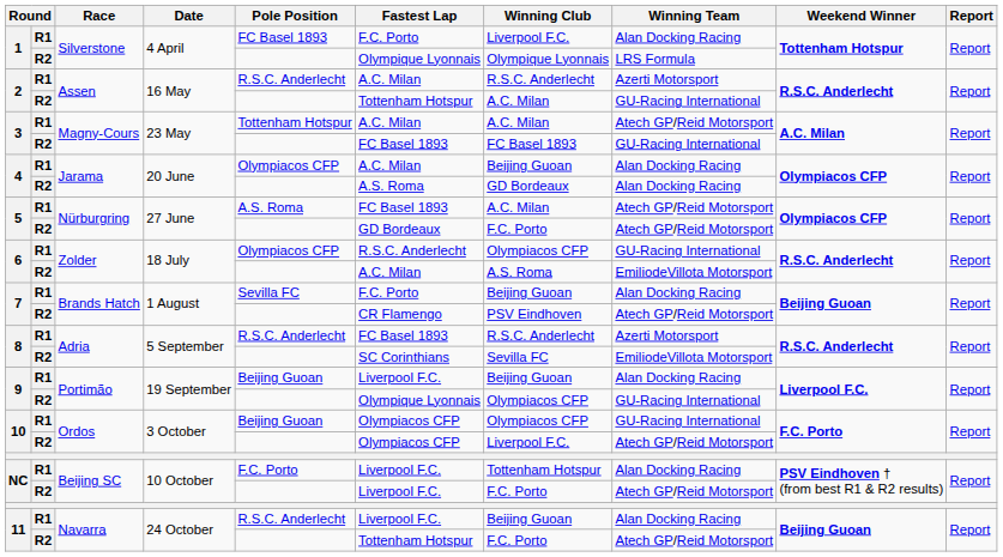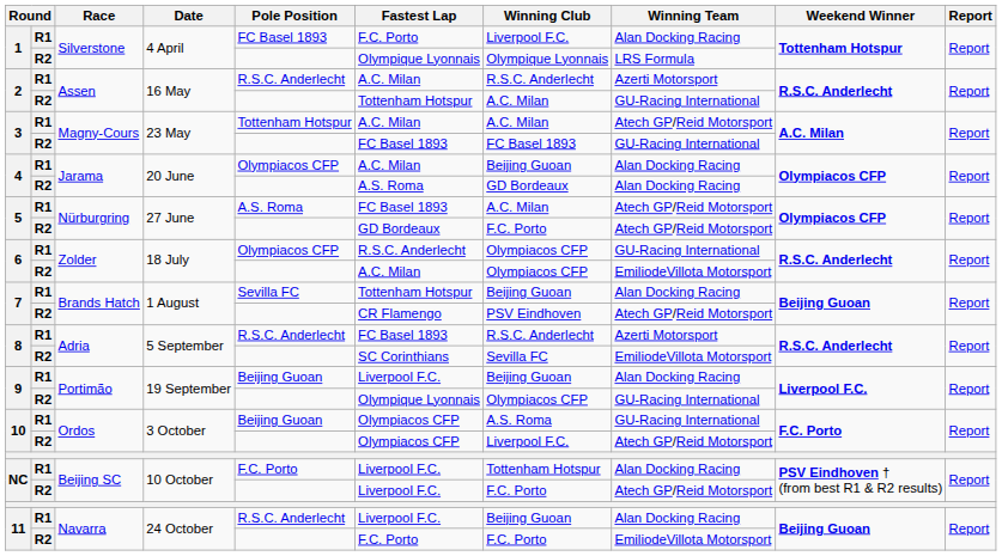 <table class="wikitable" style="font-size: 85%;">
 <tr>
 <th colspan=2>Round</th>
 <th>Race</th>
 <th>Date</th>
 <th>Pole Position</th>
 <th>Fastest Lap</th>
 <th>Winning Club</th>
 <th>Winning Team</th>
 <th>Weekend Winner</th>
 <th>Report</th>
 </tr>
 <tr>
 <th rowspan=2>1</th>
 <th>R1</th>
 <td rowspan=2> <a href='#'>Silverstone</a></td>
 <td rowspan=2>4 April</td>
 <td> <a href='#'>FC Basel 1893</a></td>
 <td> <a href='#'>F.C. Porto</a></td>
 <td> <a href='#'>Liverpool F.C.</a></td>
 <td> <a href='#'>Alan Docking Racing</a></td>
 <td rowspan=2> <strong><a href='#'>Tottenham Hotspur</a></strong></td>
 <td rowspan=2><a href='#'>Report</a></td>
 </tr>
 <tr>
 <th>R2</th>
 <td></td>
 <td> <a href='#'>Olympique Lyonnais</a></td>
 <td> <a href='#'>Olympique Lyonnais</a></td>
 <td> <a href='#'>LRS Formula</a></td>
 </tr>
 <tr>
 <th rowspan=2>2</th>
 <th>R1</th>
 <td rowspan=2> <a href='#'>Assen</a></td>
 <td rowspan=2>16 May</td>
 <td> <a href='#'>R.S.C. Anderlecht</a></td>
 <td> <a href='#'>A.C. Milan</a></td>
 <td> <a href='#'>R.S.C. Anderlecht</a></td>
 <td> <a href='#'>Azerti Motorsport</a></td>
 <td rowspan=2> <strong><a href='#'>R.S.C. Anderlecht</a></strong></td>
 <td rowspan=2><a href='#'>Report</a></td>
 </tr>
 <tr>
 <th>R2</th>
 <td></td>
 <td> <a href='#'>Tottenham Hotspur</a></td>
 <td> <a href='#'>A.C. Milan</a></td>
 <td> <a href='#'>GU-Racing International</a></td>
 </tr>
 <tr>
 <th rowspan=2>3</th>
 <th>R1</th>
 <td rowspan=2> <a href='#'>Magny-Cours</a></td>
 <td rowspan=2>23 May</td>
 <td> <a href='#'>Tottenham Hotspur</a></td>
 <td> <a href='#'>A.C. Milan</a></td>
 <td> <a href='#'>A.C. Milan</a></td>
 <td> <a href='#'>Atech GP</a>/<a href='#'>Reid Motorsport</a></td>
 <td rowspan=2> <strong><a href='#'>A.C. Milan</a></strong></td>
 <td rowspan=2><a href='#'>Report</a></td>
 </tr>
 <tr>
 <th>R2</th>
 <td></td>
 <td> <a href='#'>FC Basel 1893</a></td>
 <td> <a href='#'>FC Basel 1893</a></td>
 <td> <a href='#'>GU-Racing International</a></td>
 </tr>
 <tr>
 <th rowspan=2>4</th>
 <th>R1</th>
 <td rowspan=2> <a href='#'>Jarama</a></td>
 <td rowspan=2>20 June</td>
 <td> <a href='#'>Olympiacos CFP</a></td>
 <td> <a href='#'>A.C. Milan</a></td>
 <td> <a href='#'>Beijing Guoan</a></td>
 <td> <a href='#'>Alan Docking Racing</a></td>
 <td rowspan=2> <strong><a href='#'>Olympiacos CFP</a></strong></td>
 <td rowspan=2><a href='#'>Report</a></td>
 </tr>
 <tr>
 <th>R2</th>
 <td></td>
 <td> <a href='#'>A.S. Roma</a></td>
 <td> <a href='#'>GD Bordeaux</a></td>
 <td> <a href='#'>Alan Docking Racing</a></td>
 </tr>
 <tr>
 <th rowspan=2>5</th>
 <th>R1</th>
 <td rowspan=2> <a href='#'>Nürburgring</a></td>
 <td rowspan=2>27 June</td>
 <td> <a href='#'>A.S. Roma</a></td>
 <td> <a href='#'>FC Basel 1893</a></td>
 <td> <a href='#'>A.C. Milan</a></td>
 <td> <a href='#'>Atech GP</a>/<a href='#'>Reid Motorsport</a></td>
 <td rowspan=2> <strong><a href='#'>Olympiacos CFP</a></strong></td>
 <td rowspan=2><a href='#'>Report</a></td>
 </tr>
 <tr>
 <th>R2</th>
 <td></td>
 <td> <a href='#'>GD Bordeaux</a></td>
 <td> <a href='#'>F.C. Porto</a></td>
 <td> <a href='#'>Atech GP</a>/<a href='#'>Reid Motorsport</a></td>
 </tr>
 <tr>
 <th rowspan=2>6</th>
 <th>R1</th>
 <td rowspan=2> <a href='#'>Zolder</a></td>
 <td rowspan=2>18 July</td>
 <td> <a href='#'>Olympiacos CFP</a></td>
 <td> <a href='#'>R.S.C. Anderlecht</a></td>
 <td> <a href='#'>Olympiacos CFP</a></td>
 <td> <a href='#'>GU-Racing International</a></td>
 <td rowspan=2> <strong><a href='#'>R.S.C. Anderlecht</a></strong></td>
 <td rowspan=2><a href='#'>Report</a></td>
 </tr>
 <tr>
 <th>R2</th>
 <td></td>
 <td> <a href='#'>A.C. Milan</a></td>
-<td> <a href='#'>A.S. Roma</a></td>
+<td> <a href='#'>Olympiacos CFP</a></td>
 <td> <a href='#'>EmiliodeVillota Motorsport</a></td>
 </tr>
 <tr>
 <th rowspan=2>7</th>
 <th>R1</th>
 <td rowspan=2> <a href='#'>Brands Hatch</a></td>
 <td rowspan=2>1 August</td>
 <td> <a href='#'>Sevilla FC</a></td>
-<td> <a href='#'>F.C. Porto</a></td>
+<td> <a href='#'>Tottenham Hotspur</a></td>
 <td> <a href='#'>Beijing Guoan</a></td>
 <td> <a href='#'>Alan Docking Racing</a></td>
 <td rowspan=2> <strong><a href='#'>Beijing Guoan</a></strong></td>
 <td rowspan=2><a href='#'>Report</a></td>
 </tr>
 <tr>
 <th>R2</th>
 <td></td>
 <td> <a href='#'>CR Flamengo</a></td>
 <td> <a href='#'>PSV Eindhoven</a></td>
 <td> <a href='#'>Atech GP</a>/<a href='#'>Reid Motorsport</a></td>
 </tr>
 <tr>
 <th rowspan=2>8</th>
 <th>R1</th>
 <td rowspan=2> <a href='#'>Adria</a></td>
 <td rowspan=2>5 September</td>
 <td> <a href='#'>R.S.C. Anderlecht</a></td>
 <td> <a href='#'>FC Basel 1893</a></td>
 <td> <a href='#'>R.S.C. Anderlecht</a></td>
 <td> <a href='#'>Azerti Motorsport</a></td>
 <td rowspan=2> <strong><a href='#'>R.S.C. Anderlecht</a></strong></td>
 <td rowspan=2><a href='#'>Report</a></td>
 </tr>
 <tr>
 <th>R2</th>
 <td></td>
 <td> <a href='#'>SC Corinthians</a></td>
 <td> <a href='#'>Sevilla FC</a></td>
 <td> <a href='#'>EmiliodeVillota Motorsport</a></td>
 </tr>
 <tr>
 <th rowspan=2>9</th>
 <th>R1</th>
 <td rowspan=2> <a href='#'>Portimão</a></td>
 <td rowspan=2>19 September</td>
 <td> <a href='#'>Beijing Guoan</a></td>
 <td> <a href='#'>Liverpool F.C.</a></td>
 <td> <a href='#'>Beijing Guoan</a></td>
 <td> <a href='#'>Alan Docking Racing</a></td>
 <td rowspan=2> <strong><a href='#'>Liverpool F.C.</a></strong></td>
 <td rowspan=2><a href='#'>Report</a></td>
 </tr>
 <tr>
 <th>R2</th>
 <td></td>
 <td> <a href='#'>Olympique Lyonnais</a></td>
 <td> <a href='#'>Olympiacos CFP</a></td>
 <td> <a href='#'>GU-Racing International</a></td>
 </tr>
 <tr>
 <th rowspan=2>10</th>
 <th>R1</th>
 <td rowspan=2> <a href='#'>Ordos</a></td>
 <td rowspan=2>3 October</td>
 <td> <a href='#'>Beijing Guoan</a></td>
 <td> <a href='#'>Olympiacos CFP</a></td>
-<td> <a href='#'>Olympiacos CFP</a></td>
+<td> <a href='#'>A.S. Roma</a></td>
 <td> <a href='#'>GU-Racing International</a></td>
 <td rowspan=2> <strong><a href='#'>F.C. Porto</a></strong></td>
 <td rowspan=2><a href='#'>Report</a></td>
 </tr>
 <tr>
 <th>R2</th>
 <td></td>
 <td> <a href='#'>Olympiacos CFP</a></td>
 <td> <a href='#'>Liverpool F.C.</a></td>
 <td> <a href='#'>Atech GP</a>/<a href='#'>Reid Motorsport</a></td>
 </tr>
 <tr>
 <th colspan=10></th>
 </tr>
 <tr>
 <th rowspan=2>NC</th>
 <th>R1</th>
 <td rowspan=2> <a href='#'>Beijing SC</a></td>
 <td rowspan=2>10 October</td>
 <td> <a href='#'>F.C. Porto</a></td>
 <td> <a href='#'>Liverpool F.C.</a></td>
 <td> <a href='#'>Tottenham Hotspur</a></td>
 <td> <a href='#'>Alan Docking Racing</a></td>
 <td rowspan=2> <strong><a href='#'>PSV Eindhoven</a></strong> †<br>(from best R1 & R2 results)</td>
 <td rowspan=2><a href='#'>Report</a></td>
 </tr>
 <tr>
 <th>R2</th>
 <td></td>
 <td> <a href='#'>Liverpool F.C.</a></td>
 <td> <a href='#'>F.C. Porto</a></td>
 <td> <a href='#'>Atech GP</a>/<a href='#'>Reid Motorsport</a></td>
 </tr>
 <tr>
 <th colspan=10></th>
 </tr>
 <tr>
 <th rowspan=2>11</th>
 <th>R1</th>
 <td rowspan=2> <a href='#'>Navarra</a></td>
 <td rowspan=2>24 October</td>
 <td> <a href='#'>R.S.C. Anderlecht</a></td>
 <td> <a href='#'>Liverpool F.C.</a></td>
 <td> <a href='#'>Beijing Guoan</a></td>
 <td> <a href='#'>Alan Docking Racing</a></td>
 <td rowspan=2> <strong><a href='#'>Beijing Guoan</a></strong></td>
 <td rowspan=2><a href='#'>Report</a></td>
 </tr>
 <tr>
 <th>R2</th>
 <td></td>
-<td> <a href='#'>Tottenham Hotspur</a></td>
 <td> <a href='#'>F.C. Porto</a></td>
-<td> <a href='#'>Atech GP</a>/<a href='#'>Reid Motorsport</a></td>
+<td> <a href='#'>F.C. Porto</a></td>
+<td> <a href='#'>EmiliodeVillota Motorsport</a></td>
 </tr>
 </table>
